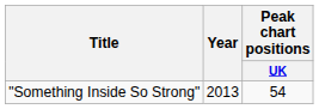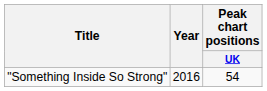 <table class="wikitable plainrowheaders" style="text-align:center;">
 <tr>
 <th scope="col" rowspan="2">Title</th>
 <th scope="col" rowspan="2">Year</th>
 <th scope="col" colspan="1">Peak chart positions</th>
 </tr>
 <tr>
 <th scope="col" style="width:3em;font-size:85%;"><a href='#'>UK</a></th>
 </tr>
 <tr>
 <td>"Something Inside So Strong"</td>
-<td>2013</td>
+<td>2016</td>
 <td>54</td>
 </tr>
 </table>
